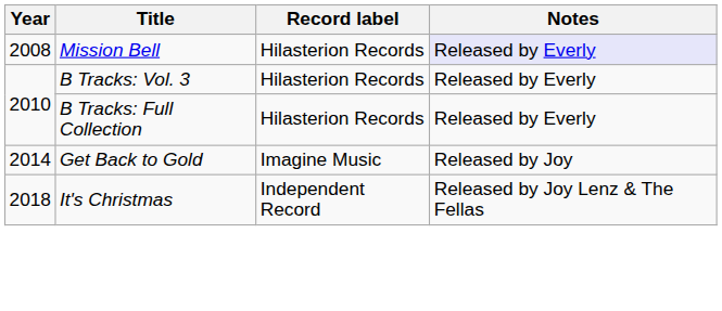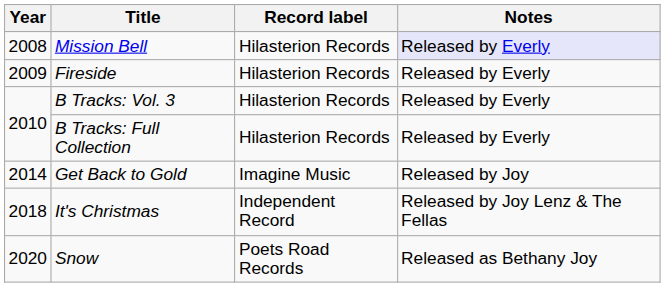 <table class="wikitable">
 <tr>
 <th>Year</th>
 <th>Title</th>
 <th>Record label</th>
 <th>Notes</th>
 </tr>
 <tr>
 <td>2008</td>
 <td><em><a href='#'>Mission Bell</a></em></td>
 <td>Hilasterion Records</td>
 <td style="background: lavender;">Released by <a href='#'>Everly</a></td>
+</tr>
+<tr>
+<td>2009</td>
+<td><em>Fireside</em></td>
+<td>Hilasterion Records</td>
+<td>Released by Everly</td>
 </tr>
 <tr>
 <td rowspan="2">2010</td>
 <td><em>B Tracks: Vol. 3</em></td>
 <td>Hilasterion Records</td>
 <td>Released by Everly</td>
 </tr>
 <tr>
 <td><em>B Tracks: Full Collection</em></td>
 <td>Hilasterion Records</td>
 <td>Released by Everly</td>
 </tr>
 <tr>
 <td>2014</td>
 <td><em>Get Back to Gold</em></td>
 <td>Imagine Music</td>
 <td>Released by Joy</td>
 </tr>
 <tr>
 <td>2018</td>
 <td><em>It's Christmas</em></td>
 <td>Independent Record</td>
 <td>Released by Joy Lenz & The Fellas</td>
 </tr>
+<tr>
+<td>2020</td>
+<td><em>Snow</em></td>
+<td>Poets Road Records</td>
+<td>Released as Bethany Joy</td>
+</tr>
 </table>
